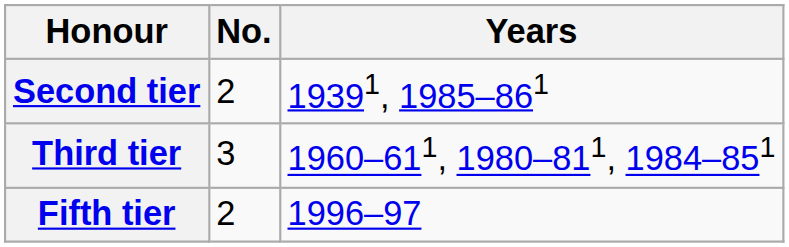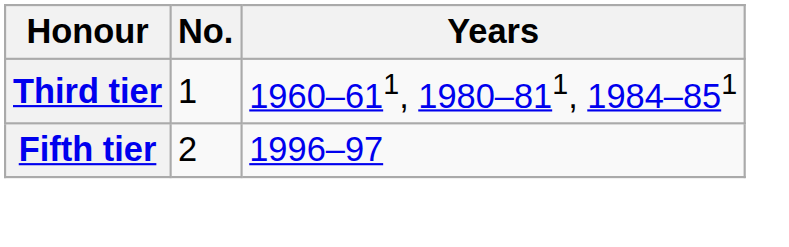 <table class="wikitable plainrowheaders">
 <tr>
 <th scope=col>Honour</th>
 <th scope=col>No.</th>
 <th scope=col>Years</th>
 </tr>
 <tr>
-<th scope=row><a href='#'>Second tier</a></th>
-<td>2</td>
-<td><a href='#'>1939</a><sup>1</sup>, <a href='#'>1985–86</a><sup>1</sup></td>
-</tr>
-<tr>
 <th scope=row><a href='#'>Third tier</a></th>
-<td>3</td>
+<td>1</td>
 <td><a href='#'>1960–61</a><sup>1</sup>, <a href='#'>1980–81</a><sup>1</sup>, <a href='#'>1984–85</a><sup>1</sup></td>
 </tr>
 <tr>
 <th scope=row><a href='#'>Fifth tier</a></th>
 <td>2</td>
 <td><a href='#'>1996–97</a></td>
 </tr>
 </table>
